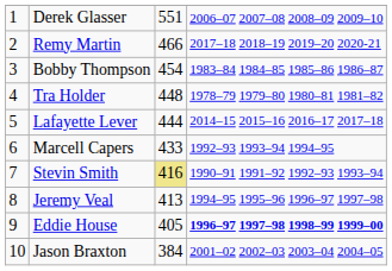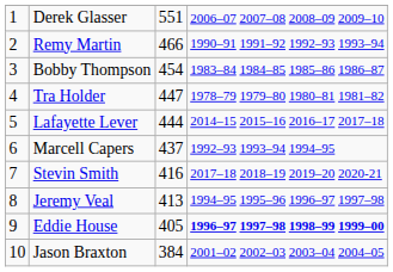 <table class="wikitable">
 <tr>
 </tr>
 <tr>
 <td>1</td>
 <td>Derek Glasser</td>
 <td>551</td>
 <td style="font-size:80%;"><a href='#'>2006–07</a> <a href='#'>2007–08</a> <a href='#'>2008–09</a> <a href='#'>2009–10</a></td>
 </tr>
 <tr>
 <td>2</td>
 <td><a href='#'>Remy Martin</a></td>
 <td>466</td>
-<td style="font-size:80%;"><a href='#'>2017–18</a> <a href='#'>2018–19</a> <a href='#'>2019–20</a> <a href='#'>2020-21</a></td>
+<td style="font-size:80%;"><a href='#'>1990–91</a> <a href='#'>1991–92</a> <a href='#'>1992–93</a> <a href='#'>1993–94</a></td>
 </tr>
 <tr>
 <td>3</td>
 <td>Bobby Thompson</td>
 <td>454</td>
 <td style="font-size:80%;"><a href='#'>1983–84</a> <a href='#'>1984–85</a> <a href='#'>1985–86</a> <a href='#'>1986–87</a></td>
 </tr>
 <tr>
 <td>4</td>
 <td><a href='#'>Tra Holder</a></td>
-<td>448</td>
+<td>447</td>
 <td style="font-size:80%;"><a href='#'>1978–79</a> <a href='#'>1979–80</a> <a href='#'>1980–81</a> <a href='#'>1981–82</a></td>
 </tr>
 <tr>
 <td>5</td>
 <td><a href='#'>Lafayette Lever</a></td>
 <td>444</td>
 <td style="font-size:80%;"><a href='#'>2014–15</a> <a href='#'>2015–16</a> <a href='#'>2016–17</a> <a href='#'>2017–18</a></td>
 </tr>
 <tr>
 <td>6</td>
 <td>Marcell Capers</td>
-<td>433</td>
+<td>437</td>
 <td style="font-size:80%;"><a href='#'>1992–93</a> <a href='#'>1993–94</a> <a href='#'>1994–95</a></td>
 </tr>
 <tr>
 <td>7</td>
 <td><a href='#'>Stevin Smith</a></td>
-<td style="background: khaki;">416</td>
-<td style="font-size:80%;"><a href='#'>1990–91</a> <a href='#'>1991–92</a> <a href='#'>1992–93</a> <a href='#'>1993–94</a></td>
+<td>416</td>
+<td style="font-size:80%;"><a href='#'>2017–18</a> <a href='#'>2018–19</a> <a href='#'>2019–20</a> <a href='#'>2020-21</a></td>
 </tr>
 <tr>
 <td>8</td>
 <td><a href='#'>Jeremy Veal</a></td>
 <td>413</td>
 <td style="font-size:80%;"><a href='#'>1994–95</a> <a href='#'>1995–96</a> <a href='#'>1996–97</a> <a href='#'>1997–98</a></td>
 </tr>
 <tr>
 <td>9</td>
 <td><a href='#'>Eddie House</a></td>
 <td>405</td>
 <td style="font-size:80%;"><strong><a href='#'>1996–97</a> <a href='#'>1997–98</a> <a href='#'>1998–99</a> <a href='#'>1999–00</a></strong></td>
 </tr>
 <tr>
 <td>10</td>
 <td>Jason Braxton</td>
 <td>384</td>
 <td style="font-size:80%;"><a href='#'>2001–02</a> <a href='#'>2002–03</a> <a href='#'>2003–04</a> <a href='#'>2004–05</a></td>
 </tr>
 </table>
